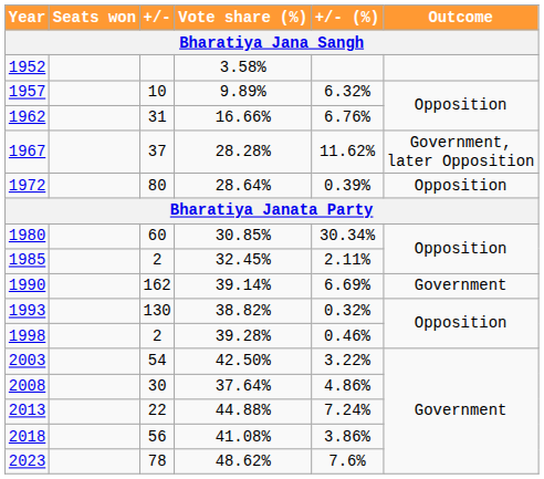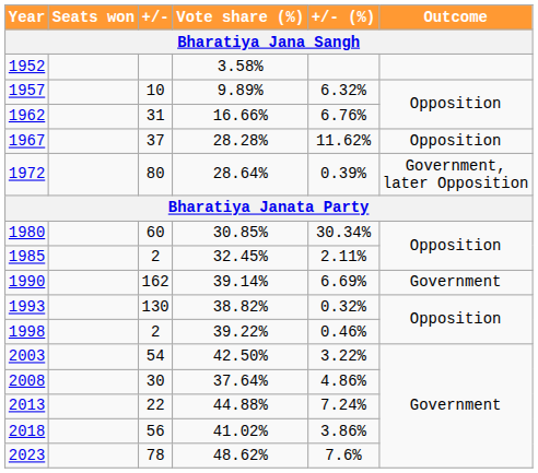 <table class="wikitable sortable">
 <tr>
 <th style="background-color:#FF9933; color:white">Year</th>
 <th style="background-color:#FF9933; color:white">Seats won</th>
 <th style="background-color:#FF9933; color:white">+/-</th>
 <th style="background-color:#FF9933; color:white">Vote share (%)</th>
 <th style="background-color:#FF9933; color:white">+/- (%)</th>
 <th style="background-color:#FF9933; color:white">Outcome</th>
 </tr>
 <tr>
 <th colspan="6"><a href='#'>Bharatiya Jana Sangh</a></th>
 </tr>
 <tr style="text-align:center;">
 <td><a href='#'>1952</a></td>
 <td></td>
 <td></td>
 <td>3.58%</td>
 <td></td>
 <td></td>
 </tr>
 <tr style="text-align:center;">
 <td><a href='#'>1957</a></td>
 <td></td>
 <td> 10</td>
 <td>9.89%</td>
 <td> 6.32%</td>
 <td rowspan="2">Opposition</td>
 </tr>
 <tr style="text-align:center;">
 <td><a href='#'>1962</a></td>
 <td></td>
 <td> 31</td>
 <td>16.66%</td>
 <td> 6.76%</td>
 </tr>
 <tr style="text-align:center;">
 <td><a href='#'>1967</a></td>
 <td></td>
 <td> 37</td>
 <td>28.28%</td>
 <td> 11.62%</td>
-<td>Government,<br>later Opposition</td>
+<td>Opposition</td>
 </tr>
 <tr style="text-align:center;">
 <td><a href='#'>1972</a></td>
 <td></td>
 <td> 80</td>
 <td>28.64%</td>
 <td> 0.39%</td>
-<td>Opposition</td>
+<td>Government,<br>later Opposition</td>
 </tr>
 <tr>
 <th colspan="6"><a href='#'>Bharatiya Janata Party</a></th>
 </tr>
 <tr style="text-align:center;">
 <td><a href='#'>1980</a></td>
 <td></td>
 <td> 60</td>
 <td>30.85%</td>
 <td> 30.34%</td>
 <td rowspan="2">Opposition</td>
 </tr>
 <tr style="text-align:center;">
 <td><a href='#'>1985</a></td>
 <td></td>
 <td> 2</td>
 <td>32.45%</td>
 <td> 2.11%</td>
 </tr>
 <tr style="text-align:center;">
 <td><a href='#'>1990</a></td>
 <td></td>
 <td> 162</td>
 <td>39.14%</td>
 <td> 6.69%</td>
 <td>Government</td>
 </tr>
 <tr style="text-align:center;">
 <td><a href='#'>1993</a></td>
 <td></td>
 <td> 130</td>
 <td>38.82%</td>
 <td> 0.32%</td>
 <td rowspan="2">Opposition</td>
 </tr>
 <tr style="text-align:center;">
 <td><a href='#'>1998</a></td>
 <td></td>
 <td> 2</td>
-<td>39.28%</td>
+<td>39.22%</td>
 <td> 0.46%</td>
 </tr>
 <tr style="text-align:center;">
 <td><a href='#'>2003</a></td>
 <td></td>
 <td> 54</td>
 <td>42.50%</td>
 <td> 3.22%</td>
 <td rowspan="5">Government</td>
 </tr>
 <tr style="text-align:center;">
 <td><a href='#'>2008</a></td>
 <td></td>
 <td> 30</td>
 <td>37.64%</td>
 <td> 4.86%</td>
 </tr>
 <tr style="text-align:center;">
 <td><a href='#'>2013</a></td>
 <td></td>
 <td> 22</td>
 <td>44.88%</td>
 <td> 7.24%</td>
 </tr>
 <tr style="text-align:center;">
 <td><a href='#'>2018</a></td>
 <td></td>
 <td> 56</td>
-<td>41.08%</td>
+<td>41.02%</td>
 <td> 3.86%</td>
 </tr>
 <tr style="text-align:center;">
 <td><a href='#'>2023</a></td>
 <td></td>
 <td> 78</td>
 <td>48.62%</td>
 <td> 7.6%</td>
 </tr>
 </table>
